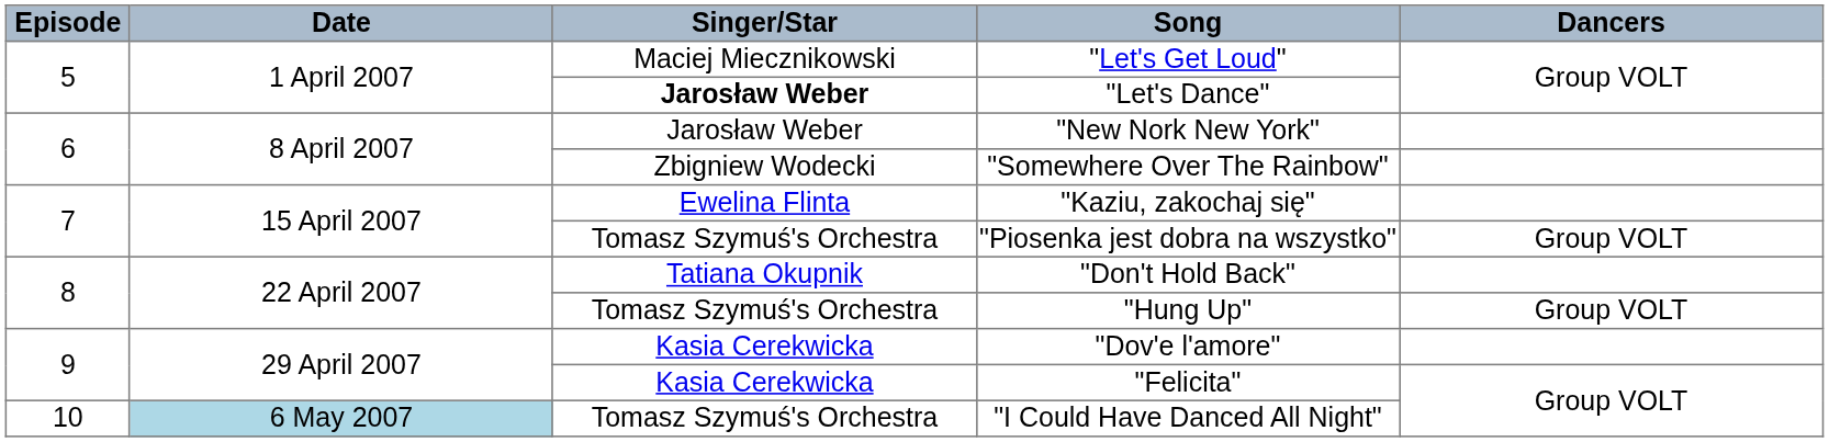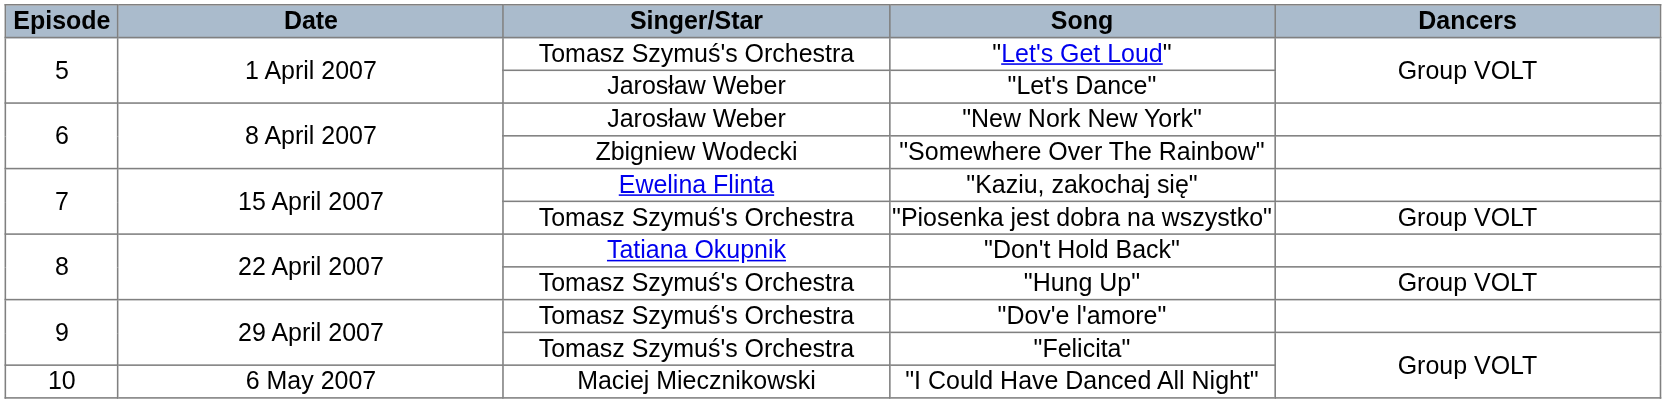 <table style="text-align: center; width: 84%; margin: 0 auto; border-collapse: collapse" border="1" cellpadding="1" cellspacing="1">
 <tr style="background: #ABC">
 <th width="4%">Episode</th>
 <th width="20%">Date</th>
 <th width="20%">Singer/Star</th>
 <th width="20%">Song</th>
 <th width="20%">Dancers</th>
 </tr>
 <tr>
 <td rowspan=2>5</td>
 <td rowspan=2>1 April 2007</td>
-<td>Maciej Miecznikowski</td>
+<td>Tomasz Szymuś's Orchestra</td>
 <td>"<a href='#'>Let's Get Loud</a>"</td>
 <td rowspan=2>Group VOLT</td>
 </tr>
 <tr>
-<td><strong>Jarosław Weber</strong></td>
+<td>Jarosław Weber</td>
 <td>"Let's Dance"</td>
 </tr>
 <tr>
 <td rowspan=2>6</td>
 <td rowspan=2>8 April 2007</td>
 <td>Jarosław Weber</td>
 <td>"New Nork New York"</td>
 <td></td>
 </tr>
 <tr>
 <td>Zbigniew Wodecki</td>
 <td>"Somewhere Over The Rainbow"</td>
 <td></td>
 </tr>
 <tr>
 <td rowspan=2>7</td>
 <td rowspan=2>15 April 2007</td>
 <td><a href='#'>Ewelina Flinta</a></td>
 <td>"Kaziu, zakochaj się"</td>
 <td></td>
 </tr>
 <tr>
 <td>Tomasz Szymuś's Orchestra</td>
 <td>"Piosenka jest dobra na wszystko"</td>
 <td>Group VOLT</td>
 </tr>
 <tr>
 <td rowspan=2>8</td>
 <td rowspan=2>22 April 2007</td>
 <td><a href='#'>Tatiana Okupnik</a></td>
 <td>"Don't Hold Back"</td>
 <td></td>
 </tr>
 <tr>
 <td>Tomasz Szymuś's Orchestra</td>
 <td>"Hung Up"</td>
 <td>Group VOLT</td>
 </tr>
 <tr>
 <td rowspan=2>9</td>
 <td rowspan=2>29 April 2007</td>
-<td><a href='#'>Kasia Cerekwicka</a></td>
+<td>Tomasz Szymuś's Orchestra</td>
 <td>"Dov'e l'amore"</td>
 <td></td>
 </tr>
 <tr>
-<td><a href='#'>Kasia Cerekwicka</a></td>
+<td>Tomasz Szymuś's Orchestra</td>
 <td>"Felicita"</td>
 <td rowspan="2">Group VOLT</td>
 </tr>
 <tr>
 <td>10</td>
-<td style="background: lightblue;">6 May 2007</td>
-<td>Tomasz Szymuś's Orchestra</td>
+<td>6 May 2007</td>
+<td>Maciej Miecznikowski</td>
 <td>"I Could Have Danced All Night"</td>
 </tr>
 </table>
